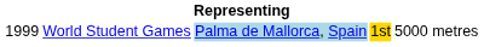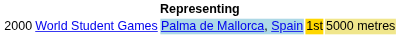 <table>
 <tr>
 <th colspan="5">Representing </th>
 </tr>
 <tr>
-<td>1999</td>
+<td>2000</td>
 <td><a href='#'>World Student Games</a></td>
 <td style="background: lightblue;"><a href='#'>Palma de Mallorca</a>, <a href='#'>Spain</a></td>
 <td bgcolor="gold">1st</td>
-<td>5000 metres</td>
+<td style="background: khaki;">5000 metres</td>
 <td></td>
 </tr>
 </table>
